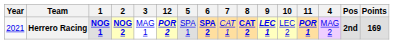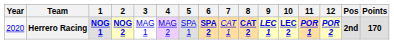 <table class="wikitable" style="text-align:center; font-size:85%">
 <tr>
 <th>Year</th>
 <th>Team</th>
 <th>1</th>
 <th>2</th>
 <th>3</th>
-<th>12</th>
+<th>4</th>
 <th>5</th>
 <th>6</th>
 <th>7</th>
 <th>8</th>
 <th>9</th>
 <th>10</th>
 <th>11</th>
-<th>4</th>
+<th>12</th>
 <th>Pos</th>
 <th>Points</th>
 </tr>
 <tr>
-<td><a href='#'>2021</a></td>
+<td><a href='#'>2020</a></td>
 <th nowrap>Herrero Racing</th>
 <td style="background:#DFDFDF;"><strong><a href='#'>NOG<br>1</a></strong><br></td>
 <td style="background:#FFFFBF;"><strong><a href='#'>NOG<br>2</a></strong><br></td>
 <td style="background:#FFFFFF;"><a href='#'>MAG<br>1</a><br></td>
-<td style="background:#FFFFBF;"><strong><em><a href='#'>POR<br>2</a></em></strong><br></td>
+<td style="background:#EFCFFF;"><a href='#'>MAG<br>2</a><br></td>
 <td style="background:#DFDFDF;"><a href='#'>SPA<br>1</a><br></td>
 <td style="background:#FFDF9F;"><strong><a href='#'>SPA<br>2</a></strong><br></td>
 <td style="background:#FFDF9F;"><em><a href='#'>CAT<br>1</a></em><br></td>
 <td style="background:#FFDF9F;"><strong><a href='#'>CAT<br>2</a><br></strong></td>
 <td style="background:#FFFFBF;"><strong><em><a href='#'>LEC<br>1</a></em></strong><br></td>
-<td style="background:#FFFFBF;"><a href='#'>LEC<br>2</a><br></td>
+<td style="background:#FFFFBF;"><strong><a href='#'>LEC<br>2</a><br></strong></td>
 <td style="background:#FFDF9F;"><strong><em><a href='#'>POR<br>1</a></em></strong><br></td>
-<td style="background:#EFCFFF;"><a href='#'>MAG<br>2</a><br></td>
+<td style="background:#FFFFBF;"><strong><em><a href='#'>POR<br>2</a></em></strong><br></td>
 <th style="background:#DFDFDF;">2nd</th>
-<th style="background:#DFDFDF;">169</th>
+<th style="background:#DFDFDF;">170</th>
 </tr>
 </table>
